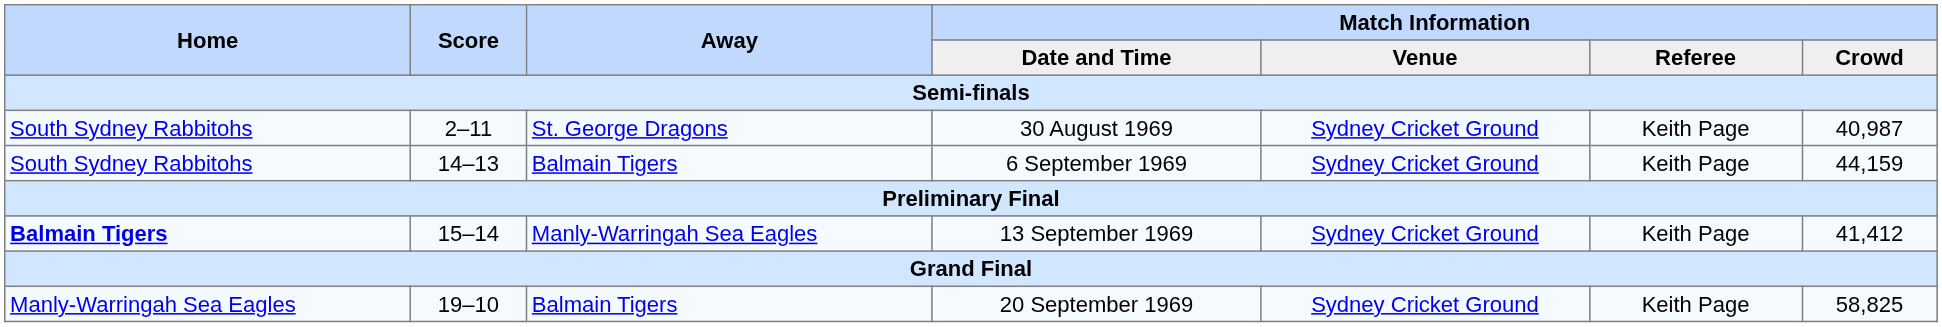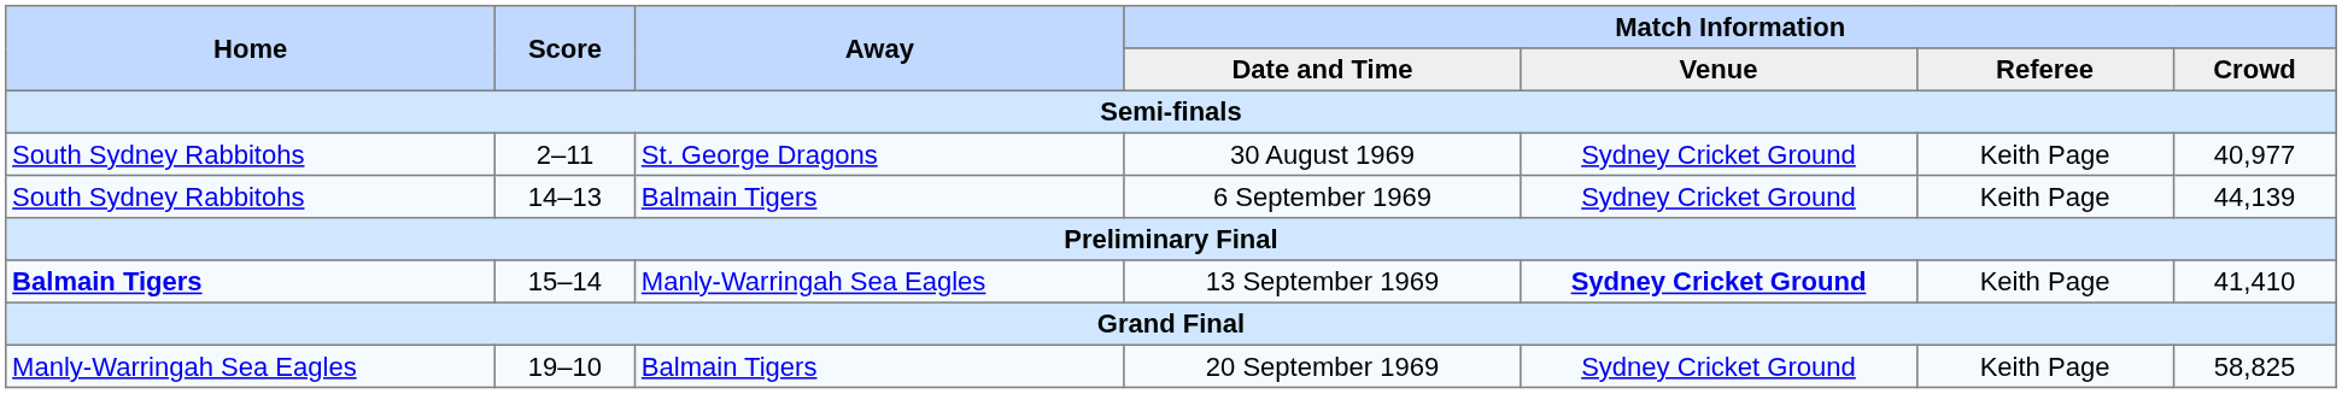 <table border=1 style="border-collapse:collapse; font-size:90%; text-align:center;" cellpadding=3 cellspacing=0 width=100%>
 <tr bgcolor=#C1D8FF>
 <th rowspan=2 width=21%>Home</th>
 <th rowspan=2 width=6%>Score</th>
 <th rowspan=2 width=21%>Away</th>
 <th colspan=6>Match Information</th>
 </tr>
 <tr bgcolor=#EFEFEF>
 <th width=17%>Date and Time</th>
 <th width=17%>Venue</th>
 <th width=11%>Referee</th>
 <th width=7%>Crowd</th>
 </tr>
 <tr bgcolor="#D0E7FF">
 <td colspan=7><strong>Semi-finals</strong></td>
 </tr>
 <tr bgcolor=#F5FAFF>
 <td align=left> <a href='#'>South Sydney Rabbitohs</a></td>
 <td>2–11</td>
 <td align=left> <a href='#'>St. George Dragons</a></td>
 <td>30 August 1969</td>
 <td><a href='#'>Sydney Cricket Ground</a></td>
 <td>Keith Page</td>
-<td>40,987</td>
+<td>40,977</td>
 </tr>
 <tr bgcolor=#F5FAFF>
 <td align=left> <a href='#'>South Sydney Rabbitohs</a></td>
 <td>14–13</td>
 <td align=left> <a href='#'>Balmain Tigers</a></td>
 <td>6 September 1969</td>
 <td><a href='#'>Sydney Cricket Ground</a></td>
 <td>Keith Page</td>
-<td>44,159</td>
+<td>44,139</td>
 </tr>
 <tr bgcolor="#D0E7FF">
 <td colspan=7><strong>Preliminary Final</strong></td>
 </tr>
 <tr bgcolor=#F5FAFF>
 <td align=left><strong> <a href='#'>Balmain Tigers</a></strong></td>
 <td>15–14</td>
 <td align=left> <a href='#'>Manly-Warringah Sea Eagles</a></td>
 <td>13 September 1969</td>
-<td><a href='#'>Sydney Cricket Ground</a></td>
+<td><strong><a href='#'>Sydney Cricket Ground</a></strong></td>
 <td>Keith Page</td>
-<td>41,412</td>
+<td>41,410</td>
 </tr>
 <tr bgcolor="#D0E7FF">
 <td colspan=7><strong>Grand Final</strong></td>
 </tr>
 <tr bgcolor=#F5FAFF>
 <td align=left> <a href='#'>Manly-Warringah Sea Eagles</a></td>
 <td>19–10</td>
 <td align=left> <a href='#'>Balmain Tigers</a></td>
 <td>20 September 1969</td>
 <td><a href='#'>Sydney Cricket Ground</a></td>
 <td>Keith Page</td>
 <td>58,825</td>
 </tr>
 </table>
